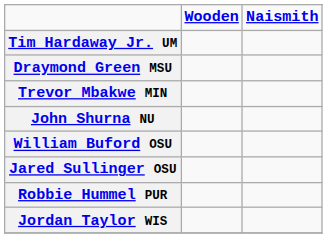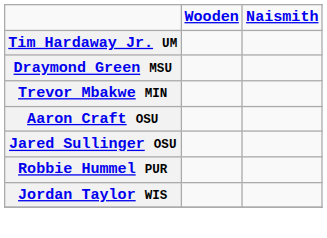 <table class="wikitable" style="white-space:nowrap; font-size:90%;">
 <tr>
 <td></td>
 <td><strong><a href='#'>Wooden</a></strong></td>
 <td><strong><a href='#'>Naismith</a></strong></td>
 </tr>
 <tr>
 <th><a href='#'>Tim Hardaway Jr.</a> <small>UM</small></th>
 <td></td>
 <td></td>
 </tr>
 <tr>
 <th><a href='#'>Draymond Green</a> <small>MSU</small></th>
 <td></td>
 <td></td>
 </tr>
 <tr>
 <th><a href='#'>Trevor Mbakwe</a> <small>MIN</small></th>
 <td></td>
 <td></td>
 </tr>
 <tr>
-<th><a href='#'>John Shurna</a> <small>NU</small></th>
-<td></td>
-<td></td>
-</tr>
-<tr>
-<th><a href='#'>William Buford</a> <small>OSU</small></th>
+<th><a href='#'>Aaron Craft</a> <small>OSU</small></th>
 <td></td>
 <td></td>
 </tr>
 <tr>
 <th><a href='#'>Jared Sullinger</a> <small>OSU</small></th>
 <td></td>
 <td></td>
 </tr>
 <tr>
 <th><a href='#'>Robbie Hummel</a> <small>PUR</small></th>
 <td></td>
 <td></td>
 </tr>
 <tr>
 <th><a href='#'>Jordan Taylor</a> <small>WIS</small></th>
 <td></td>
 <td></td>
 </tr>
 <tr>
 </tr>
 </table>
